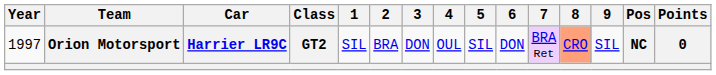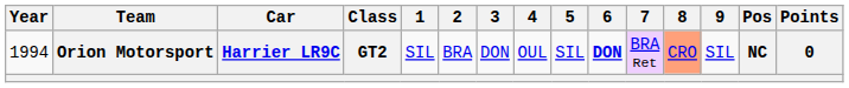 <table class="wikitable" style="text-align:center; font-size:85%">
 <tr>
 <th>Year</th>
 <th>Team</th>
 <th>Car</th>
 <th>Class</th>
 <th>1</th>
 <th>2</th>
 <th>3</th>
 <th>4</th>
 <th>5</th>
 <th>6</th>
 <th>7</th>
 <th>8</th>
 <th>9</th>
 <th>Pos</th>
 <th>Points</th>
 </tr>
 <tr>
-<td>1997</td>
+<td>1994</td>
 <th>Orion Motorsport</th>
 <th><a href='#'>Harrier LR9C</a></th>
 <th>GT2</th>
 <td><a href='#'>SIL</a></td>
 <td><a href='#'>BRA</a></td>
 <td><a href='#'>DON</a></td>
 <td><a href='#'>OUL</a></td>
 <td><a href='#'>SIL</a></td>
-<td><a href='#'>DON</a></td>
+<td><strong><a href='#'>DON</a></strong></td>
 <td style="background:#EFCFFF;"><a href='#'>BRA</a><br><small>Ret</small></td>
 <td style="background: lightsalmon;"><a href='#'>CRO</a></td>
 <td><a href='#'>SIL</a></td>
 <th>NC</th>
 <th>0</th>
 </tr>
 <tr>
 <th colspan="15"></th>
 </tr>
 </table>
